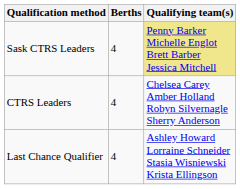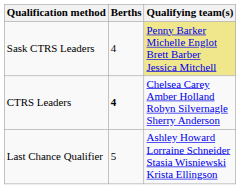 <table class="wikitable">
 <tr>
 <th scope="col">Qualification method</th>
 <th scope="col">Berths</th>
 <th scope="col">Qualifying team(s)</th>
 </tr>
 <tr>
 <td>Sask CTRS Leaders</td>
 <td>4</td>
 <td style="background: khaki;"><a href='#'>Penny Barker</a> <br> <a href='#'>Michelle Englot</a> <br> <a href='#'>Brett Barber</a> <br> <a href='#'>Jessica Mitchell</a></td>
 </tr>
 <tr>
 <td>CTRS Leaders</td>
-<td>4</td>
+<td><strong>4</strong></td>
 <td><a href='#'>Chelsea Carey</a> <br> <a href='#'>Amber Holland</a> <br> <a href='#'>Robyn Silvernagle</a> <br> <a href='#'>Sherry Anderson</a></td>
 </tr>
 <tr>
 <td>Last Chance Qualifier</td>
-<td>4</td>
+<td>5</td>
 <td><a href='#'>Ashley Howard</a> <br> <a href='#'>Lorraine Schneider</a> <br> <a href='#'>Stasia Wisniewski</a> <br> <a href='#'>Krista Ellingson</a></td>
 </tr>
 </table>
